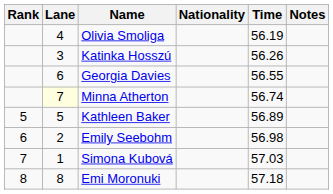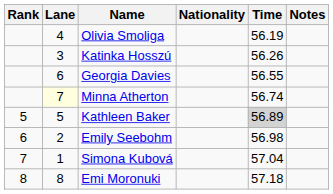 <table class="wikitable sortable" style="text-align:center">
 <tr>
 <th>Rank</th>
 <th>Lane</th>
 <th>Name</th>
 <th>Nationality</th>
 <th>Time</th>
 <th>Notes</th>
 </tr>
 <tr>
 <td></td>
 <td>4</td>
 <td align=left><a href='#'>Olivia Smoliga</a></td>
 <td align=left></td>
 <td>56.19</td>
 <td></td>
 </tr>
 <tr>
 <td></td>
 <td>3</td>
 <td align=left><a href='#'>Katinka Hosszú</a></td>
 <td align=left></td>
 <td>56.26</td>
 <td></td>
 </tr>
 <tr>
 <td></td>
 <td>6</td>
 <td align=left><a href='#'>Georgia Davies</a></td>
 <td align=left></td>
 <td>56.55</td>
 <td></td>
 </tr>
 <tr>
 <td></td>
 <td style="background: lightyellow;">7</td>
 <td align=left><a href='#'>Minna Atherton</a></td>
 <td align=left></td>
 <td>56.74</td>
 <td></td>
 </tr>
 <tr>
 <td>5</td>
 <td>5</td>
 <td align=left><a href='#'>Kathleen Baker</a></td>
 <td align=left></td>
-<td>56.89</td>
+<td style="background: lightgrey;">56.89</td>
 <td></td>
 </tr>
 <tr>
 <td>6</td>
 <td>2</td>
 <td align=left><a href='#'>Emily Seebohm</a></td>
 <td align=left></td>
 <td>56.98</td>
 <td></td>
 </tr>
 <tr>
 <td>7</td>
 <td>1</td>
 <td align=left><a href='#'>Simona Kubová</a></td>
 <td align=left></td>
-<td>57.03</td>
+<td>57.04</td>
 <td></td>
 </tr>
 <tr>
 <td>8</td>
 <td>8</td>
 <td align=left><a href='#'>Emi Moronuki</a></td>
 <td align=left></td>
 <td>57.18</td>
 <td></td>
 </tr>
 </table>
